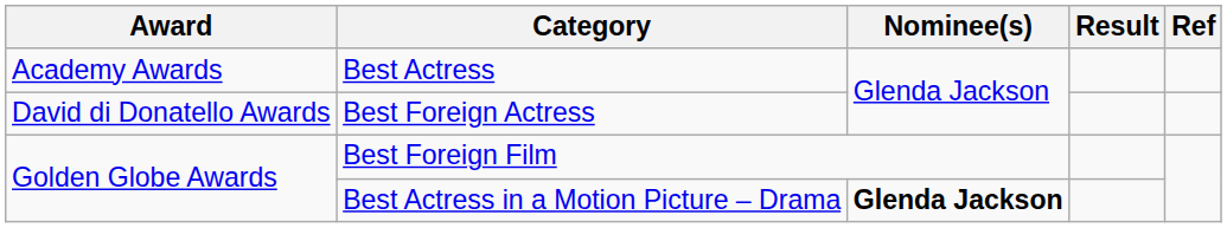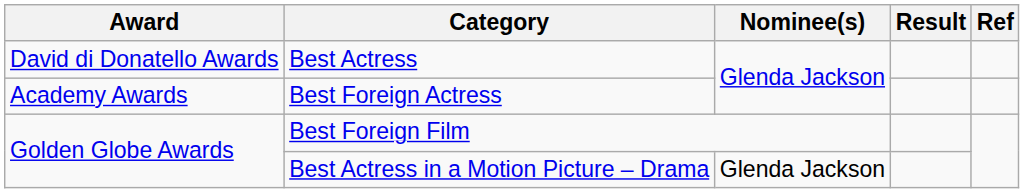 <table class="wikitable plainrowheaders">
 <tr>
 <th>Award</th>
 <th>Category</th>
 <th>Nominee(s)</th>
 <th>Result</th>
 <th>Ref</th>
 </tr>
 <tr>
-<td><a href='#'>Academy Awards</a></td>
+<td><a href='#'>David di Donatello Awards</a></td>
 <td><a href='#'>Best Actress</a></td>
 <td rowspan="2"><a href='#'>Glenda Jackson</a></td>
 <td></td>
 <td align="center"></td>
 </tr>
 <tr>
-<td><a href='#'>David di Donatello Awards</a></td>
+<td><a href='#'>Academy Awards</a></td>
 <td><a href='#'>Best Foreign Actress</a></td>
 <td></td>
 <td align="center"></td>
 </tr>
 <tr>
 <td rowspan="2"><a href='#'>Golden Globe Awards</a></td>
 <td colspan="2"><a href='#'>Best Foreign Film</a></td>
 <td></td>
 <td align="center" rowspan="2"></td>
 </tr>
 <tr>
 <td><a href='#'>Best Actress in a Motion Picture – Drama</a></td>
-<td><strong>Glenda Jackson</strong></td>
+<td>Glenda Jackson</td>
 <td></td>
 </tr>
 </table>
